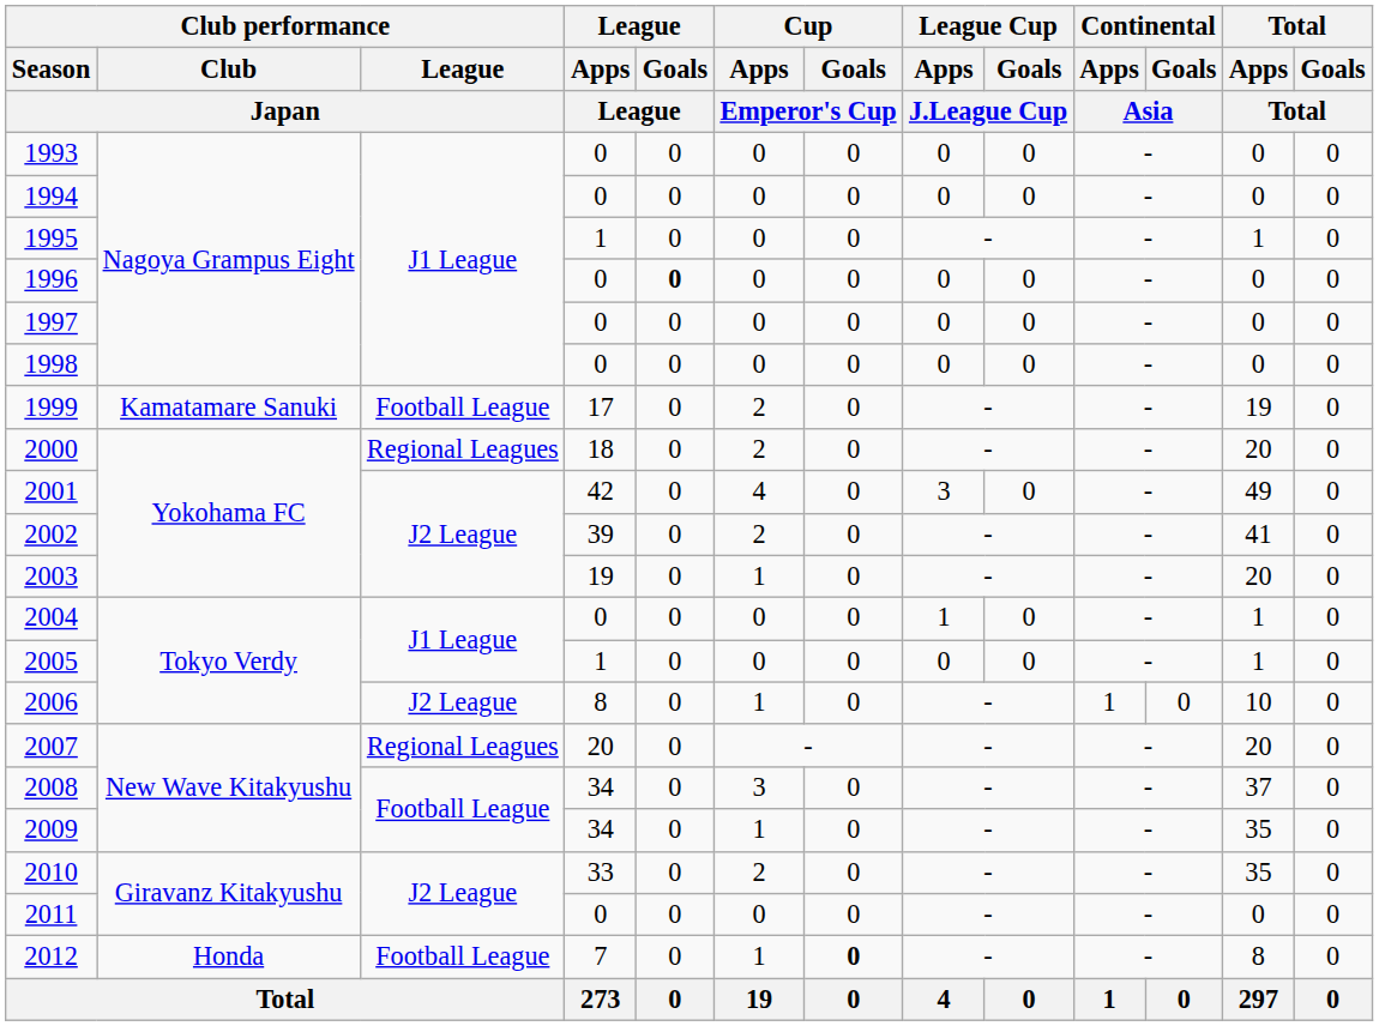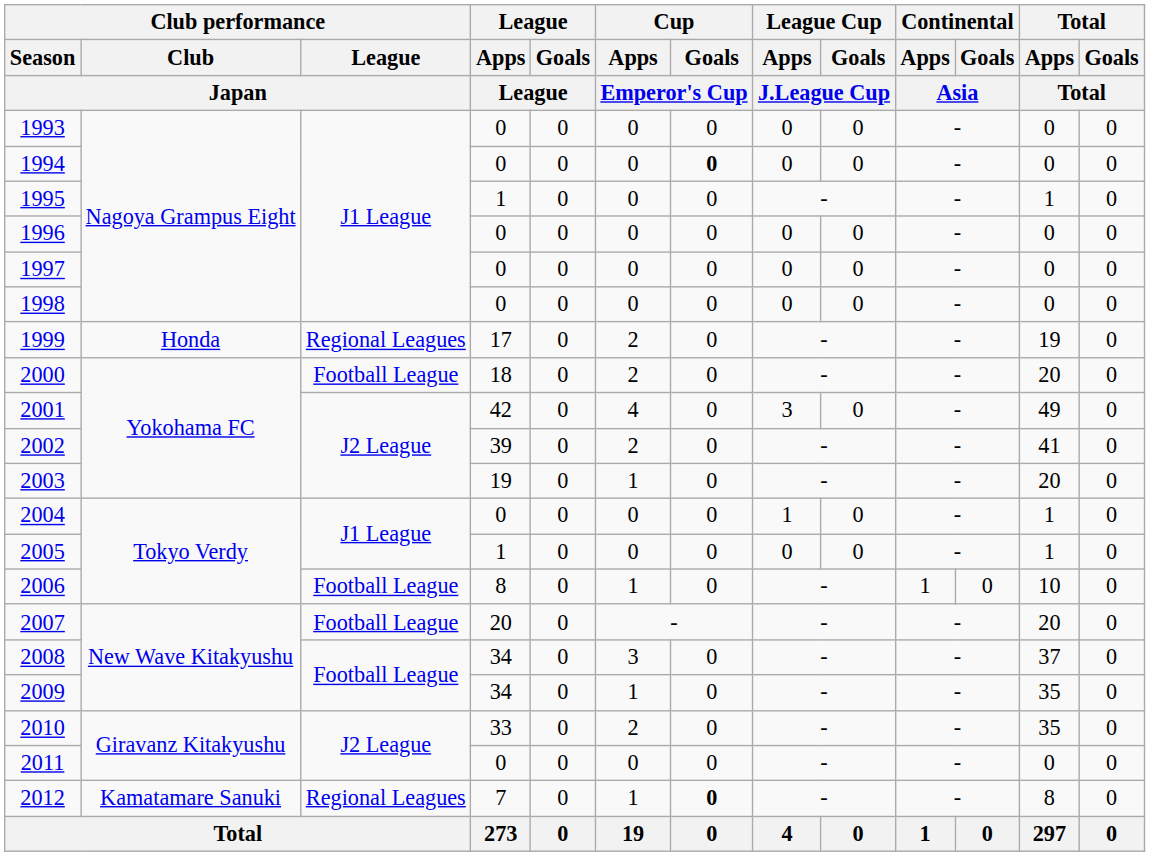 <table class="wikitable" style="text-align:center;">
 <tr>
 <th colspan=3>Club performance</th>
 <th colspan=2>League</th>
 <th colspan=2>Cup</th>
 <th colspan=2>League Cup</th>
 <th colspan=2>Continental</th>
 <th colspan=2>Total</th>
 </tr>
 <tr>
 <th>Season</th>
 <th>Club</th>
 <th>League</th>
 <th>Apps</th>
 <th>Goals</th>
 <th>Apps</th>
 <th>Goals</th>
 <th>Apps</th>
 <th>Goals</th>
 <th>Apps</th>
 <th>Goals</th>
 <th>Apps</th>
 <th>Goals</th>
 </tr>
 <tr>
 <th colspan=3>Japan</th>
 <th colspan=2>League</th>
 <th colspan=2><a href='#'>Emperor's Cup</a></th>
 <th colspan=2><a href='#'>J.League Cup</a></th>
 <th colspan=2><a href='#'>Asia</a></th>
 <th colspan=2>Total</th>
 </tr>
 <tr>
 <td><a href='#'>1993</a></td>
 <td rowspan="6"><a href='#'>Nagoya Grampus Eight</a></td>
 <td rowspan="6"><a href='#'>J1 League</a></td>
 <td>0</td>
 <td>0</td>
 <td>0</td>
 <td>0</td>
 <td>0</td>
 <td>0</td>
 <td colspan="2">-</td>
 <td>0</td>
 <td>0</td>
 </tr>
 <tr>
 <td><a href='#'>1994</a></td>
 <td>0</td>
 <td>0</td>
 <td>0</td>
-<td>0</td>
+<td><strong>0</strong></td>
 <td>0</td>
 <td>0</td>
 <td colspan="2">-</td>
 <td>0</td>
 <td>0</td>
 </tr>
 <tr>
 <td><a href='#'>1995</a></td>
 <td>1</td>
 <td>0</td>
 <td>0</td>
 <td>0</td>
 <td colspan="2">-</td>
 <td colspan="2">-</td>
 <td>1</td>
 <td>0</td>
 </tr>
 <tr>
 <td><a href='#'>1996</a></td>
 <td>0</td>
-<td><strong>0</strong></td>
+<td>0</td>
 <td>0</td>
 <td>0</td>
 <td>0</td>
 <td>0</td>
 <td colspan="2">-</td>
 <td>0</td>
 <td>0</td>
 </tr>
 <tr>
 <td><a href='#'>1997</a></td>
 <td>0</td>
 <td>0</td>
 <td>0</td>
 <td>0</td>
 <td>0</td>
 <td>0</td>
 <td colspan="2">-</td>
 <td>0</td>
 <td>0</td>
 </tr>
 <tr>
 <td><a href='#'>1998</a></td>
 <td>0</td>
 <td>0</td>
 <td>0</td>
 <td>0</td>
 <td>0</td>
 <td>0</td>
 <td colspan="2">-</td>
 <td>0</td>
 <td>0</td>
 </tr>
 <tr>
 <td><a href='#'>1999</a></td>
-<td><a href='#'>Kamatamare Sanuki</a></td>
-<td><a href='#'>Football League</a></td>
+<td><a href='#'>Honda</a></td>
+<td><a href='#'>Regional Leagues</a></td>
 <td>17</td>
 <td>0</td>
 <td>2</td>
 <td>0</td>
 <td colspan="2">-</td>
 <td colspan="2">-</td>
 <td>19</td>
 <td>0</td>
 </tr>
 <tr>
 <td><a href='#'>2000</a></td>
 <td rowspan="4"><a href='#'>Yokohama FC</a></td>
-<td><a href='#'>Regional Leagues</a></td>
+<td><a href='#'>Football League</a></td>
 <td>18</td>
 <td>0</td>
 <td>2</td>
 <td>0</td>
 <td colspan="2">-</td>
 <td colspan="2">-</td>
 <td>20</td>
 <td>0</td>
 </tr>
 <tr>
 <td><a href='#'>2001</a></td>
 <td rowspan="3"><a href='#'>J2 League</a></td>
 <td>42</td>
 <td>0</td>
 <td>4</td>
 <td>0</td>
 <td>3</td>
 <td>0</td>
 <td colspan="2">-</td>
 <td>49</td>
 <td>0</td>
 </tr>
 <tr>
 <td><a href='#'>2002</a></td>
 <td>39</td>
 <td>0</td>
 <td>2</td>
 <td>0</td>
 <td colspan="2">-</td>
 <td colspan="2">-</td>
 <td>41</td>
 <td>0</td>
 </tr>
 <tr>
 <td><a href='#'>2003</a></td>
 <td>19</td>
 <td>0</td>
 <td>1</td>
 <td>0</td>
 <td colspan="2">-</td>
 <td colspan="2">-</td>
 <td>20</td>
 <td>0</td>
 </tr>
 <tr>
 <td><a href='#'>2004</a></td>
 <td rowspan="3"><a href='#'>Tokyo Verdy</a></td>
 <td rowspan="2"><a href='#'>J1 League</a></td>
 <td>0</td>
 <td>0</td>
 <td>0</td>
 <td>0</td>
 <td>1</td>
 <td>0</td>
 <td colspan="2">-</td>
 <td>1</td>
 <td>0</td>
 </tr>
 <tr>
 <td><a href='#'>2005</a></td>
 <td>1</td>
 <td>0</td>
 <td>0</td>
 <td>0</td>
 <td>0</td>
 <td>0</td>
 <td colspan="2">-</td>
 <td>1</td>
 <td>0</td>
 </tr>
 <tr>
 <td><a href='#'>2006</a></td>
-<td><a href='#'>J2 League</a></td>
+<td><a href='#'>Football League</a></td>
 <td>8</td>
 <td>0</td>
 <td>1</td>
 <td>0</td>
 <td colspan="2">-</td>
 <td>1</td>
 <td>0</td>
 <td>10</td>
 <td>0</td>
 </tr>
 <tr>
 <td><a href='#'>2007</a></td>
 <td rowspan="3"><a href='#'>New Wave Kitakyushu</a></td>
-<td><a href='#'>Regional Leagues</a></td>
+<td><a href='#'>Football League</a></td>
 <td>20</td>
 <td>0</td>
 <td colspan="2">-</td>
 <td colspan="2">-</td>
 <td colspan="2">-</td>
 <td>20</td>
 <td>0</td>
 </tr>
 <tr>
 <td><a href='#'>2008</a></td>
 <td rowspan="2"><a href='#'>Football League</a></td>
 <td>34</td>
 <td>0</td>
 <td>3</td>
 <td>0</td>
 <td colspan="2">-</td>
 <td colspan="2">-</td>
 <td>37</td>
 <td>0</td>
 </tr>
 <tr>
 <td><a href='#'>2009</a></td>
 <td>34</td>
 <td>0</td>
 <td>1</td>
 <td>0</td>
 <td colspan="2">-</td>
 <td colspan="2">-</td>
 <td>35</td>
 <td>0</td>
 </tr>
 <tr>
 <td><a href='#'>2010</a></td>
 <td rowspan="2"><a href='#'>Giravanz Kitakyushu</a></td>
 <td rowspan="2"><a href='#'>J2 League</a></td>
 <td>33</td>
 <td>0</td>
 <td>2</td>
 <td>0</td>
 <td colspan="2">-</td>
 <td colspan="2">-</td>
 <td>35</td>
 <td>0</td>
 </tr>
 <tr>
 <td><a href='#'>2011</a></td>
 <td>0</td>
 <td>0</td>
 <td>0</td>
 <td>0</td>
 <td colspan="2">-</td>
 <td colspan="2">-</td>
 <td>0</td>
 <td>0</td>
 </tr>
 <tr>
 <td><a href='#'>2012</a></td>
-<td><a href='#'>Honda</a></td>
-<td><a href='#'>Football League</a></td>
+<td><a href='#'>Kamatamare Sanuki</a></td>
+<td><a href='#'>Regional Leagues</a></td>
 <td>7</td>
 <td>0</td>
 <td>1</td>
 <td><strong>0</strong></td>
 <td colspan="2">-</td>
 <td colspan="2">-</td>
 <td>8</td>
 <td>0</td>
 </tr>
 <tr>
 <th colspan=3>Total</th>
 <th>273</th>
 <th>0</th>
 <th>19</th>
 <th>0</th>
 <th>4</th>
 <th>0</th>
 <th>1</th>
 <th>0</th>
 <th>297</th>
 <th>0</th>
 </tr>
 </table>
